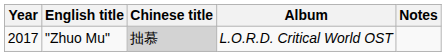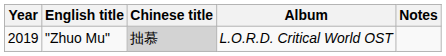 <table class="wikitable">
 <tr>
 <th>Year</th>
 <th>English title</th>
 <th>Chinese title</th>
 <th>Album</th>
 <th>Notes</th>
 </tr>
 <tr>
-<td>2017</td>
+<td>2019</td>
 <td>"Zhuo Mu"</td>
 <td style="background: lightgrey;">拙慕</td>
 <td><em>L.O.R.D. Critical World OST</em></td>
 <td></td>
 </tr>
 </table>
